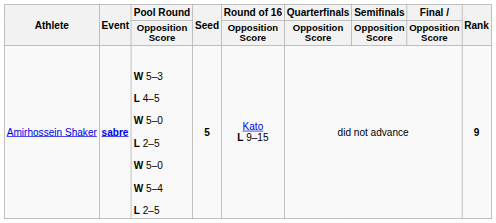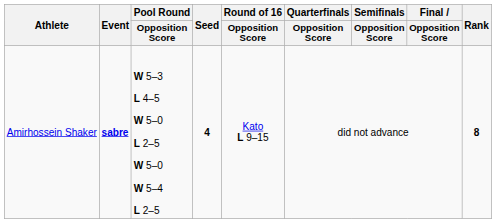 <table class=wikitable style="font-size:90%">
 <tr>
 <th rowspan="2">Athlete</th>
 <th rowspan="2">Event</th>
 <th>Pool Round</th>
 <th rowspan="2">Seed</th>
 <th>Round of 16</th>
 <th>Quarterfinals</th>
 <th>Semifinals</th>
 <th>Final / </th>
 <th rowspan=2>Rank</th>
 </tr>
 <tr style="font-size:95%">
 <th>Opposition<br>Score</th>
 <th>Opposition<br>Score</th>
 <th>Opposition<br>Score</th>
 <th>Opposition<br>Score</th>
 <th>Opposition<br>Score</th>
 </tr>
 <tr align=center>
 <td align=left><a href='#'>Amirhossein Shaker</a></td>
 <td align=left><strong><a href='#'>sabre</a></strong></td>
 <td align=left><br><br><strong>W</strong> 5–3 <br><br><strong>L</strong> 4–5 <br><br><strong>W</strong> 5–0 <br><br><strong>L</strong> 2–5<br><br><strong>W</strong> 5–0<br><br><strong>W</strong> 5–4<br><br><strong>L</strong> 2–5</td>
-<td><strong>5</strong></td>
+<td><strong>4</strong></td>
 <td> <a href='#'>Kato</a><br><strong>L</strong> 9–15</td>
 <td align=center colspan="3">did not advance</td>
-<td><strong>9</strong></td>
+<td><strong>8</strong></td>
 </tr>
 </table>
